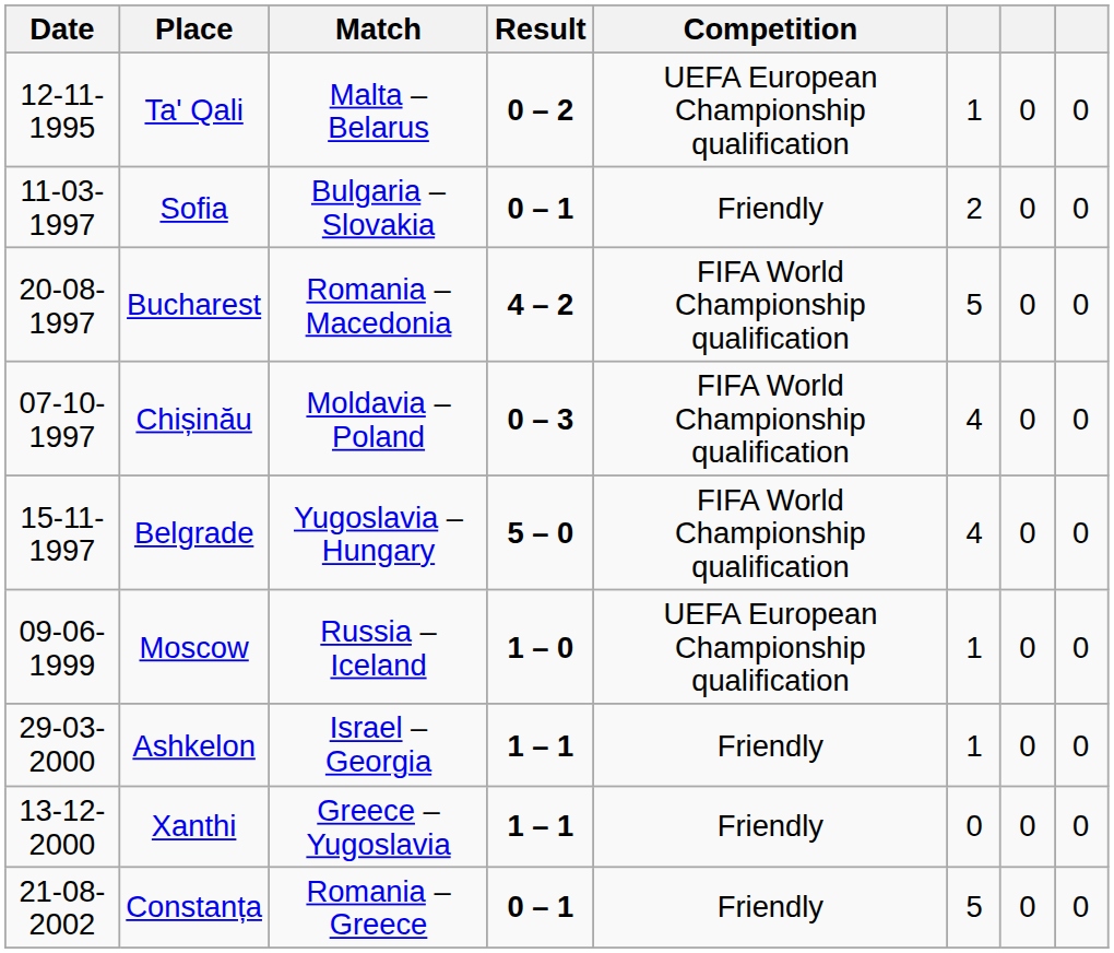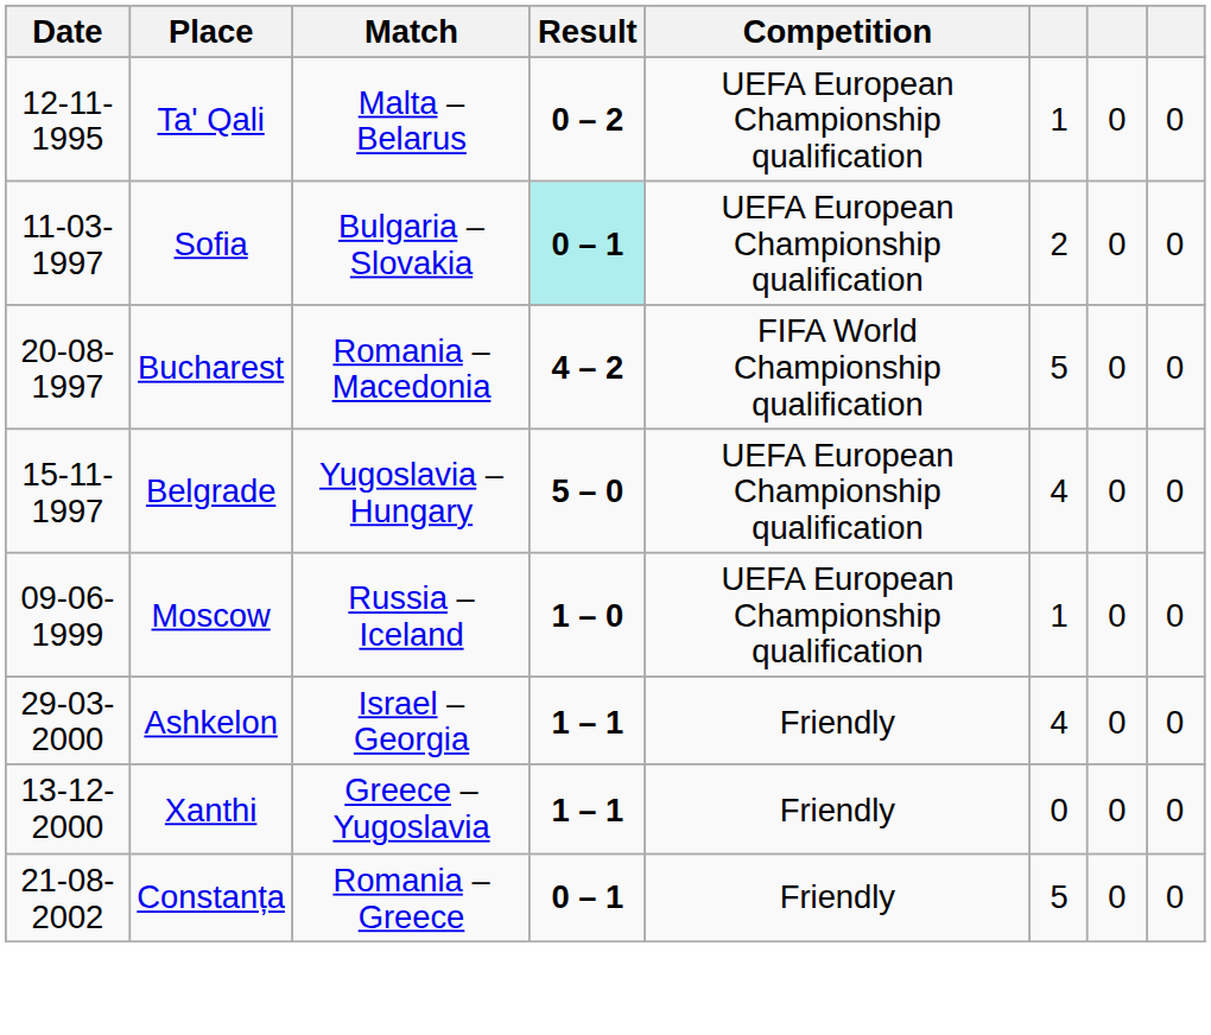 <table class="wikitable"  style="text-align:center; font-size:95%; margin-bottom:10px; width:90%;">
 <tr>
 <th>Date</th>
 <th>Place</th>
 <th>Match</th>
 <th>Result</th>
 <th>Competition</th>
 <th style="width:20px;"></th>
 <th style="width:20px;"></th>
 <th style="width:20px;"><small></small></th>
 </tr>
 <tr>
 <td>12-11-1995</td>
 <td><a href='#'>Ta' Qali</a></td>
 <td><a href='#'>Malta</a> – <a href='#'>Belarus</a></td>
 <td><strong>0 – 2</strong></td>
 <td>UEFA European Championship qualification</td>
 <td>1</td>
 <td>0</td>
 <td>0</td>
 </tr>
 <tr>
 <td>11-03-1997</td>
 <td><a href='#'>Sofia</a></td>
 <td><a href='#'>Bulgaria</a> – <a href='#'>Slovakia</a></td>
-<td><strong>0 – 1</strong></td>
-<td>Friendly</td>
+<td style="background: paleturquoise;"><strong>0 – 1</strong></td>
+<td>UEFA European Championship qualification</td>
 <td>2</td>
 <td>0</td>
 <td>0</td>
 </tr>
 <tr>
 <td>20-08-1997</td>
 <td><a href='#'>Bucharest</a></td>
 <td><a href='#'>Romania</a> – <a href='#'>Macedonia</a></td>
 <td><strong>4 – 2</strong></td>
 <td>FIFA World Championship qualification</td>
 <td>5</td>
 <td>0</td>
 <td>0</td>
 </tr>
 <tr>
-<td>07-10-1997</td>
-<td><a href='#'>Chișinău</a></td>
-<td><a href='#'>Moldavia</a> – <a href='#'>Poland</a></td>
-<td><strong>0 – 3</strong></td>
-<td>FIFA World Championship qualification</td>
-<td>4</td>
-<td>0</td>
-<td>0</td>
-</tr>
-<tr>
 <td>15-11-1997</td>
 <td><a href='#'>Belgrade</a></td>
 <td><a href='#'>Yugoslavia</a> – <a href='#'>Hungary</a></td>
 <td><strong>5 – 0</strong></td>
-<td>FIFA World Championship qualification</td>
+<td>UEFA European Championship qualification</td>
 <td>4</td>
 <td>0</td>
 <td>0</td>
 </tr>
 <tr>
 <td>09-06-1999</td>
 <td><a href='#'>Moscow</a></td>
 <td><a href='#'>Russia</a> – <a href='#'>Iceland</a></td>
 <td><strong>1 – 0</strong></td>
 <td>UEFA European Championship qualification</td>
 <td>1</td>
 <td>0</td>
 <td>0</td>
 </tr>
 <tr>
 <td>29-03-2000</td>
 <td><a href='#'>Ashkelon</a></td>
 <td><a href='#'>Israel</a> – <a href='#'>Georgia</a></td>
 <td><strong>1 – 1</strong></td>
 <td>Friendly</td>
-<td>1</td>
+<td>4</td>
 <td>0</td>
 <td>0</td>
 </tr>
 <tr>
 <td>13-12-2000</td>
 <td><a href='#'>Xanthi</a></td>
 <td><a href='#'>Greece</a> – <a href='#'>Yugoslavia</a></td>
 <td><strong>1 – 1</strong></td>
 <td>Friendly</td>
 <td>0</td>
 <td>0</td>
 <td>0</td>
 </tr>
 <tr>
 <td>21-08-2002</td>
 <td><a href='#'>Constanța</a></td>
 <td><a href='#'>Romania</a> – <a href='#'>Greece</a></td>
 <td><strong>0 – 1</strong></td>
 <td>Friendly</td>
 <td>5</td>
 <td>0</td>
 <td>0</td>
 </tr>
 </table>
